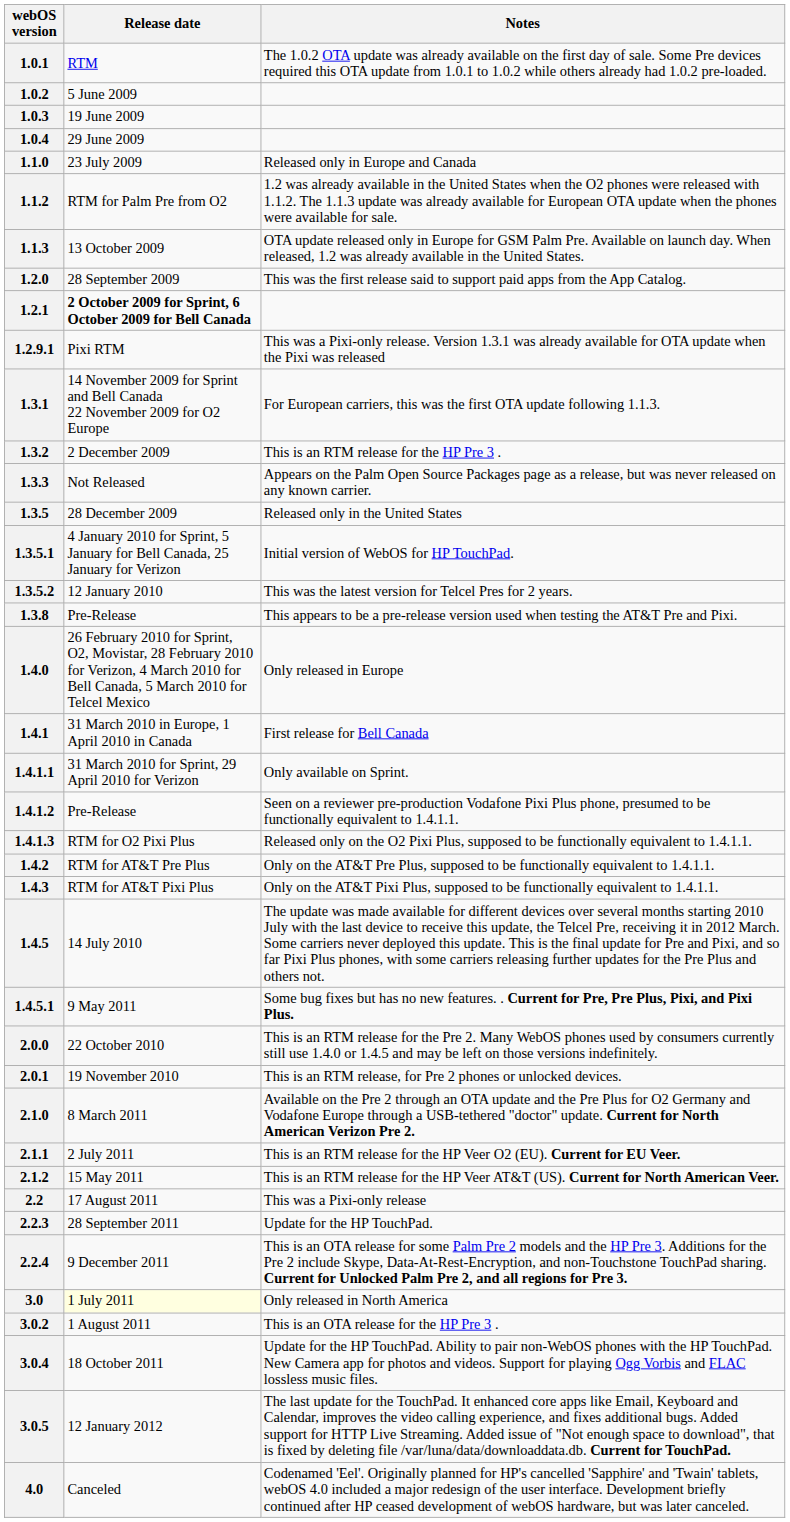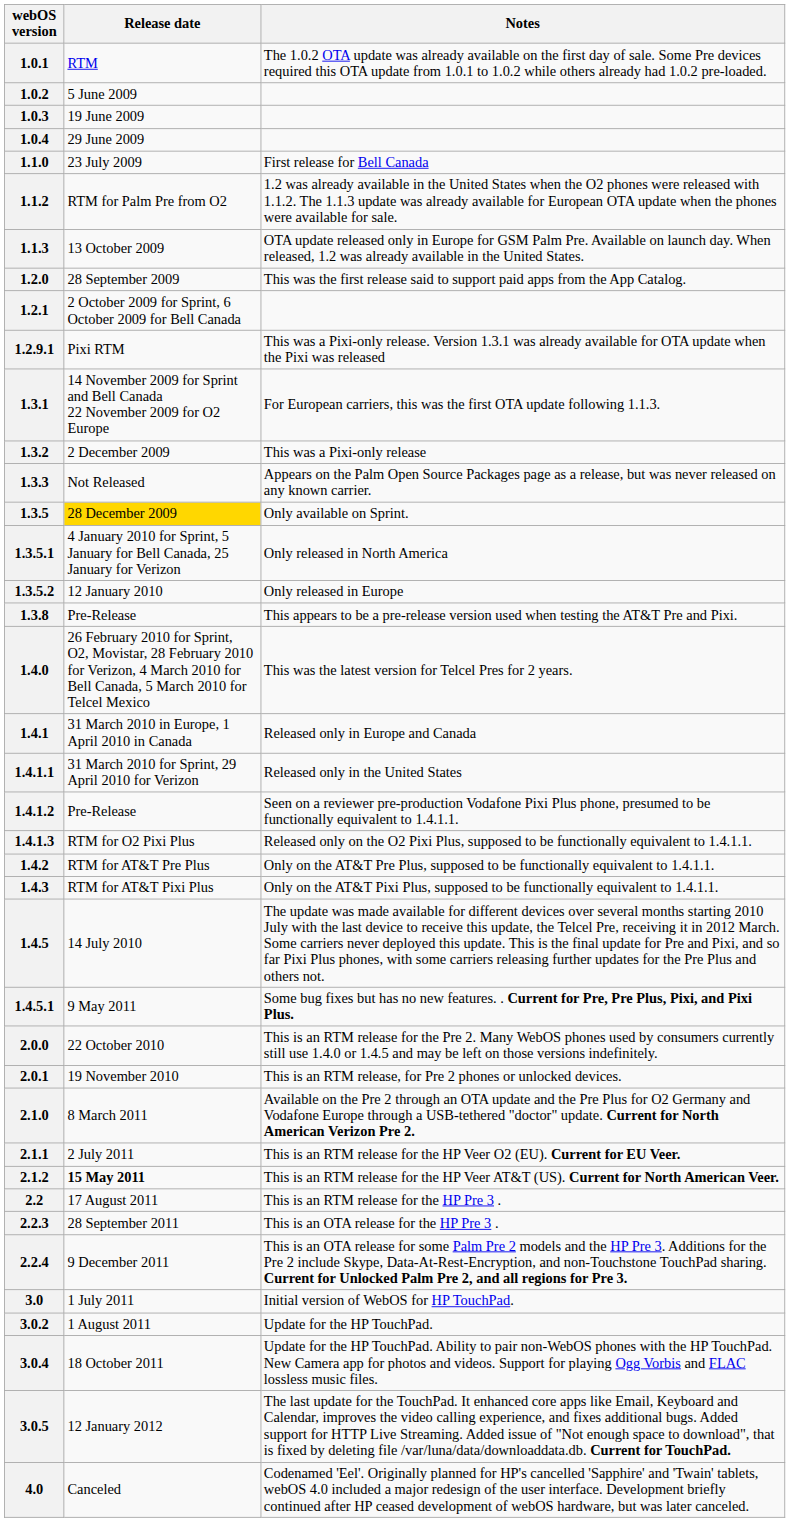 <table class="wikitable">
 <tr>
 <th>webOS version</th>
 <th>Release date</th>
 <th>Notes</th>
 </tr>
 <tr>
 <th>1.0.1</th>
 <td><a href='#'>RTM</a></td>
 <td>The 1.0.2 <a href='#'>OTA</a> update was already available on the first day of sale. Some Pre devices required this OTA update from 1.0.1 to 1.0.2 while others already had 1.0.2 pre-loaded.</td>
 </tr>
 <tr>
 <th>1.0.2</th>
 <td>5 June 2009</td>
 <td></td>
 </tr>
 <tr>
 <th>1.0.3</th>
 <td>19 June 2009</td>
 <td></td>
 </tr>
 <tr>
 <th>1.0.4</th>
 <td>29 June 2009</td>
 <td></td>
 </tr>
 <tr>
 <th>1.1.0</th>
 <td>23 July 2009</td>
-<td>Released only in Europe and Canada</td>
+<td>First release for <a href='#'>Bell Canada</a></td>
 </tr>
 <tr>
 <th>1.1.2</th>
 <td>RTM for Palm Pre from O2</td>
 <td>1.2 was already available in the United States when the O2 phones were released with 1.1.2. The 1.1.3 update was already available for European OTA update when the phones were available for sale.</td>
 </tr>
 <tr>
 <th>1.1.3</th>
 <td>13 October 2009</td>
 <td>OTA update released only in Europe for GSM Palm Pre. Available on launch day. When released, 1.2 was already available in the United States.</td>
 </tr>
 <tr>
 <th>1.2.0</th>
 <td>28 September 2009</td>
 <td>This was the first release said to support paid apps from the App Catalog.</td>
 </tr>
 <tr>
 <th>1.2.1</th>
-<td><strong>2 October 2009 for Sprint, 6 October 2009 for Bell Canada</strong></td>
+<td>2 October 2009 for Sprint, 6 October 2009 for Bell Canada</td>
 <td></td>
 </tr>
 <tr>
 <th>1.2.9.1</th>
 <td>Pixi RTM</td>
 <td>This was a Pixi-only release. Version 1.3.1 was already available for OTA update when the Pixi was released</td>
 </tr>
 <tr>
 <th>1.3.1</th>
 <td>14 November 2009 for Sprint and Bell Canada<br>22 November 2009 for O2 Europe</td>
 <td>For European carriers, this was the first OTA update following 1.1.3.</td>
 </tr>
 <tr>
 <th>1.3.2</th>
 <td>2 December 2009</td>
-<td>This is an RTM release for the <a href='#'>HP Pre 3</a>  .</td>
+<td>This was a Pixi-only release</td>
 </tr>
 <tr>
 <th>1.3.3</th>
 <td>Not Released</td>
 <td>Appears on the Palm Open Source Packages page as a release, but was never released on any known carrier.</td>
 </tr>
 <tr>
 <th>1.3.5</th>
-<td>28 December 2009</td>
-<td>Released only in the United States</td>
+<td style="background: gold;">28 December 2009</td>
+<td>Only available on Sprint.</td>
 </tr>
 <tr>
 <th>1.3.5.1</th>
 <td>4 January 2010 for Sprint, 5 January for Bell Canada, 25 January for Verizon</td>
-<td>Initial version of WebOS for <a href='#'>HP TouchPad</a>.</td>
+<td>Only released in North America</td>
 </tr>
 <tr>
 <th>1.3.5.2</th>
 <td>12 January 2010</td>
-<td>This was the latest version for Telcel Pres for 2 years.</td>
+<td>Only released in Europe</td>
 </tr>
 <tr>
 <th>1.3.8</th>
 <td>Pre-Release</td>
 <td>This appears to be a pre-release version used when testing the AT&T Pre and Pixi.</td>
 </tr>
 <tr>
 <th>1.4.0</th>
 <td>26 February 2010 for Sprint, O2, Movistar, 28 February 2010 for Verizon, 4 March 2010 for Bell Canada, 5 March 2010 for Telcel Mexico</td>
-<td>Only released in Europe</td>
+<td>This was the latest version for Telcel Pres for 2 years.</td>
 </tr>
 <tr>
 <th>1.4.1</th>
 <td>31 March 2010 in Europe, 1 April 2010 in Canada</td>
-<td>First release for <a href='#'>Bell Canada</a></td>
+<td>Released only in Europe and Canada</td>
 </tr>
 <tr>
 <th>1.4.1.1</th>
 <td>31 March 2010 for Sprint, 29 April 2010 for Verizon</td>
-<td>Only available on Sprint.</td>
+<td>Released only in the United States</td>
 </tr>
 <tr>
 <th>1.4.1.2</th>
 <td>Pre-Release</td>
 <td>Seen on a reviewer pre-production Vodafone Pixi Plus phone, presumed to be functionally equivalent to 1.4.1.1.</td>
 </tr>
 <tr>
 <th>1.4.1.3</th>
 <td>RTM for O2 Pixi Plus</td>
 <td>Released only on the O2 Pixi Plus, supposed to be functionally equivalent to 1.4.1.1.</td>
 </tr>
 <tr>
 <th>1.4.2</th>
 <td>RTM for AT&T Pre Plus</td>
 <td>Only on the AT&T Pre Plus, supposed to be functionally equivalent to 1.4.1.1.</td>
 </tr>
 <tr>
 <th>1.4.3</th>
 <td>RTM for AT&T Pixi Plus</td>
 <td>Only on the AT&T Pixi Plus, supposed to be functionally equivalent to 1.4.1.1.</td>
 </tr>
 <tr>
 <th>1.4.5</th>
 <td>14 July 2010</td>
 <td>The update was made available for different devices over several months starting 2010 July with the last device to receive this update, the Telcel Pre, receiving it in 2012 March. Some carriers never deployed this update. This is the final update for Pre and Pixi, and so far Pixi Plus phones, with some carriers releasing further updates for the Pre Plus and others not.</td>
 </tr>
 <tr>
 <th>1.4.5.1</th>
 <td>9 May 2011</td>
 <td>Some bug fixes but has no new features. . <strong>Current for Pre, Pre Plus, Pixi, and Pixi Plus.</strong></td>
 </tr>
 <tr>
 <th>2.0.0</th>
 <td>22 October 2010</td>
 <td>This is an RTM release for the Pre 2. Many WebOS phones used by consumers currently still use 1.4.0 or 1.4.5 and may be left on those versions indefinitely.</td>
 </tr>
 <tr>
 <th>2.0.1</th>
 <td>19 November 2010</td>
 <td>This is an RTM release, for Pre 2 phones or unlocked devices.</td>
 </tr>
 <tr>
 <th>2.1.0</th>
 <td>8 March 2011</td>
 <td>Available on the Pre 2 through an OTA update and the Pre Plus for O2 Germany and Vodafone Europe through a USB-tethered "doctor" update. <strong>Current for North American Verizon Pre 2.</strong></td>
 </tr>
 <tr>
 <th>2.1.1</th>
 <td>2 July 2011</td>
 <td>This is an RTM release for the HP Veer O2 (EU). <strong>Current for EU Veer.</strong></td>
 </tr>
 <tr>
 <th>2.1.2</th>
-<td>15 May 2011</td>
+<td><strong>15 May 2011</strong></td>
 <td>This is an RTM release for the HP Veer AT&T (US). <strong>Current for North American Veer.</strong></td>
 </tr>
 <tr>
 <th>2.2</th>
 <td>17 August 2011</td>
-<td>This was a Pixi-only release</td>
+<td>This is an RTM release for the <a href='#'>HP Pre 3</a>  .</td>
 </tr>
 <tr>
 <th>2.2.3</th>
 <td>28 September 2011</td>
-<td>Update for the HP TouchPad.</td>
+<td>This is an OTA release for the <a href='#'>HP Pre 3</a>  .</td>
 </tr>
 <tr>
 <th>2.2.4</th>
 <td>9 December 2011</td>
 <td>This is an OTA release for some <a href='#'>Palm Pre 2</a> models and the <a href='#'>HP Pre 3</a>. Additions for the Pre 2 include Skype, Data-At-Rest-Encryption, and non-Touchstone TouchPad sharing.  <strong>Current for Unlocked Palm Pre 2, and all regions for Pre 3.</strong></td>
 </tr>
 <tr>
 <th>3.0</th>
-<td style="background: lightyellow;">1 July 2011</td>
-<td>Only released in North America</td>
+<td>1 July 2011</td>
+<td>Initial version of WebOS for <a href='#'>HP TouchPad</a>.</td>
 </tr>
 <tr>
 <th>3.0.2</th>
 <td>1 August 2011</td>
-<td>This is an OTA release for the <a href='#'>HP Pre 3</a>  .</td>
+<td>Update for the HP TouchPad.</td>
 </tr>
 <tr>
 <th>3.0.4</th>
 <td>18 October 2011</td>
 <td>Update for the HP TouchPad. Ability to pair non-WebOS phones with the HP TouchPad. New Camera app for photos and videos. Support for playing <a href='#'>Ogg Vorbis</a> and <a href='#'>FLAC</a> lossless music files.</td>
 </tr>
 <tr>
 <th>3.0.5</th>
 <td>12 January 2012</td>
 <td>The last update for the TouchPad. It enhanced core apps like Email, Keyboard and Calendar, improves the video calling experience, and fixes additional bugs. Added support for HTTP Live Streaming. Added issue of "Not enough space to download", that is fixed by deleting file /var/luna/data/downloaddata.db. <strong>Current for TouchPad.</strong></td>
 </tr>
 <tr>
 <th>4.0</th>
 <td>Canceled</td>
 <td>Codenamed 'Eel'. Originally planned for HP's cancelled 'Sapphire' and 'Twain' tablets, webOS 4.0 included a major redesign of the user interface. Development briefly continued after HP ceased development of webOS hardware, but was later canceled.</td>
 </tr>
 </table>
